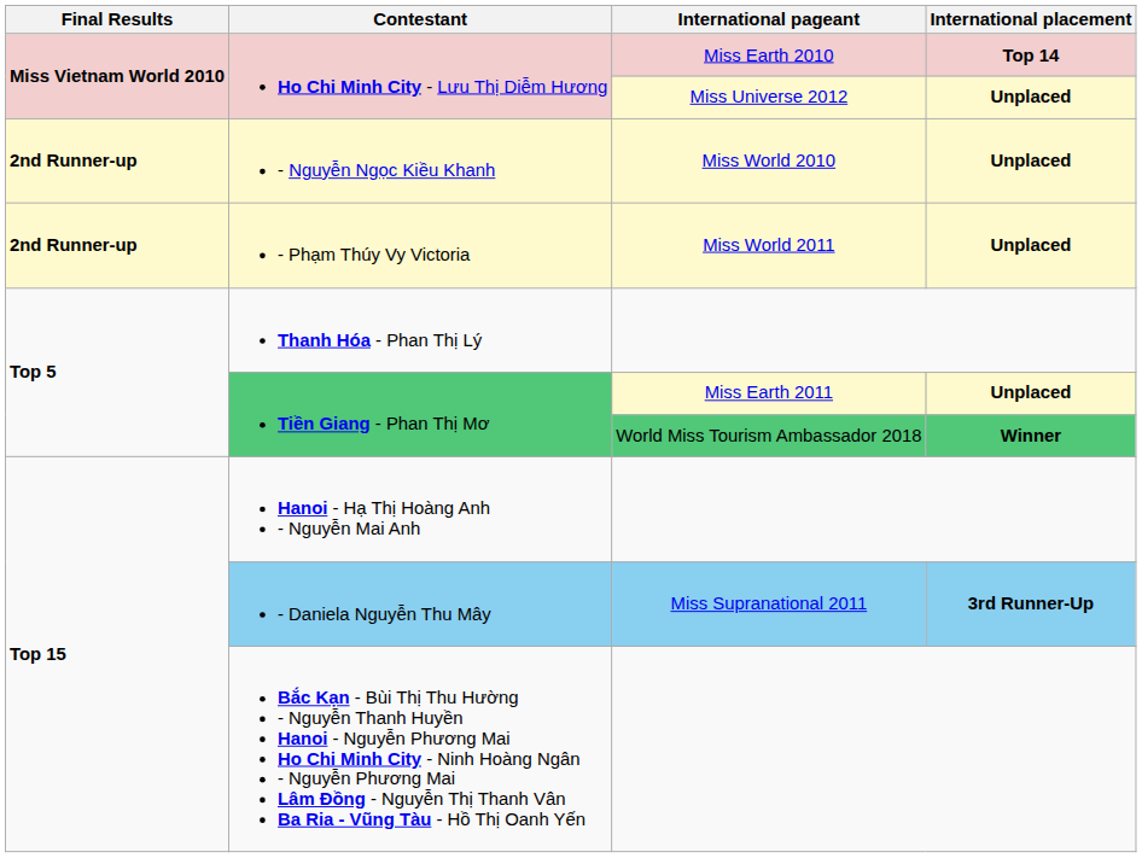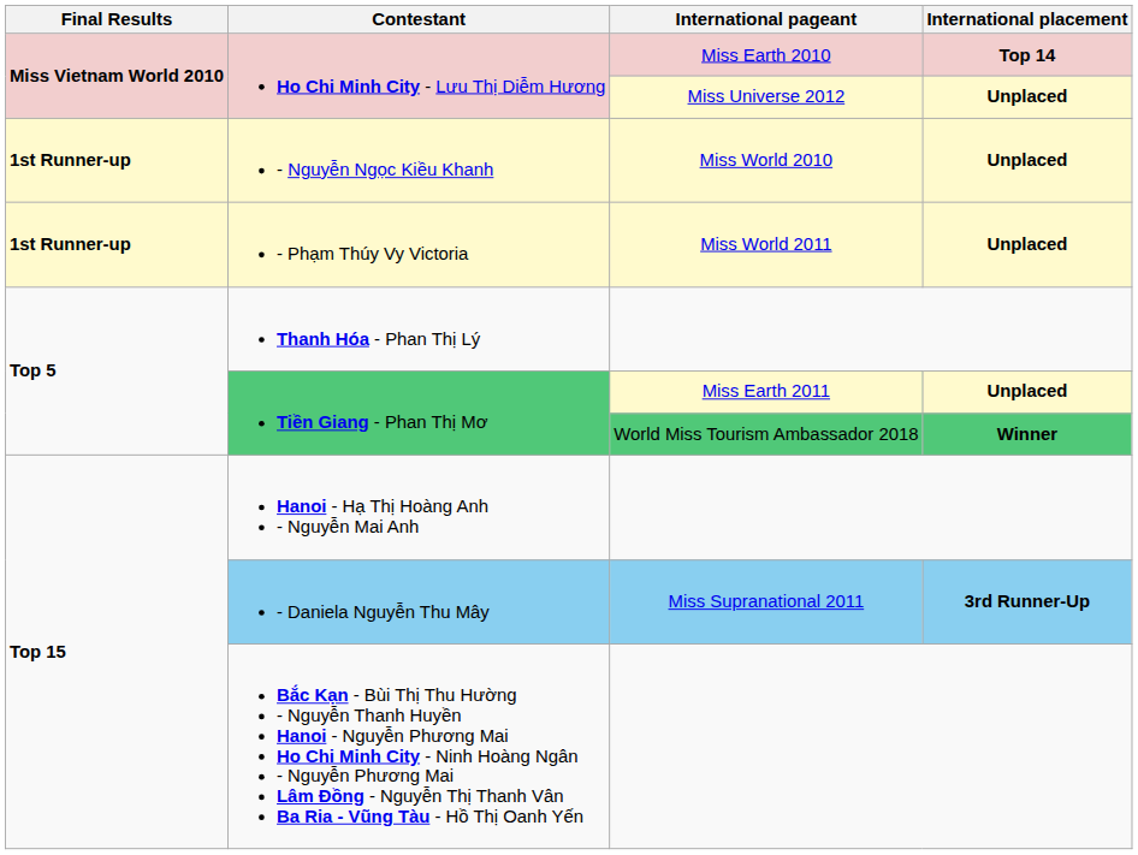 <table class="wikitable">
 <tr>
 <th>Final Results</th>
 <th>Contestant</th>
 <th>International pageant</th>
 <th>International placement</th>
 </tr>
 <tr style="background:#F2CECE;">
 <td rowspan="2"><strong>Miss Vietnam World 2010</strong></td>
 <td rowspan="2"><br><ul><li><strong> <a href='#'>Ho Chi Minh City</a></strong> - <a href='#'>Lưu Thị Diễm Hương</a></li></ul></td>
 <td style="text-align:center;"><a href='#'>Miss Earth 2010</a></td>
 <td style="text-align:center;"><strong>Top 14</strong></td>
 </tr>
 <tr>
 <td style="background:#FFFACD; text-align: center;"><a href='#'>Miss Universe 2012</a></td>
 <td style="background:#FFFACD; text-align: center;"><strong>Unplaced</strong></td>
 </tr>
 <tr style="background:#FFFACD;">
-<td><strong>2nd Runner-up</strong></td>
+<td><strong>1st Runner-up</strong></td>
 <td><br><ul><li><strong></strong> - <a href='#'>Nguyễn Ngọc Kiều Khanh</a></li></ul></td>
 <td style="text-align:center;"><a href='#'>Miss World 2010</a></td>
 <td style="text-align:center;"><strong>Unplaced</strong></td>
 </tr>
 <tr style="background:#FFFACD;">
-<td><strong>2nd Runner-up</strong></td>
+<td><strong>1st Runner-up</strong></td>
 <td><br><ul><li><strong></strong> - Phạm Thúy Vy Victoria</li></ul></td>
 <td style="text-align:center;"><a href='#'>Miss World 2011</a></td>
 <td style="text-align:center;"><strong>Unplaced</strong></td>
 </tr>
 <tr>
 <td rowspan="3"><strong>Top 5</strong></td>
 <td><br><ul><li><strong> <a href='#'>Thanh Hóa</a></strong> - Phan Thị Lý</li></ul></td>
 </tr>
 <tr style="background:#50C878;">
 <td rowspan="2"><br><ul><li><strong> <a href='#'>Tiền Giang</a></strong> - Phan Thị Mơ</li></ul></td>
 <td style="background:#FFFACD; text-align:center;"><a href='#'>Miss Earth 2011</a></td>
 <td style="background:#FFFACD; text-align:center;"><strong>Unplaced</strong></td>
 </tr>
 <tr style="background:#50C878;">
 <td style="text-align:center;">World Miss Tourism Ambassador 2018</td>
 <td style="text-align:center;"><strong>Winner</strong></td>
 </tr>
 <tr>
 <td rowspan="3"><strong>Top 15</strong></td>
 <td><br><ul><li><strong> <a href='#'>Hanoi</a></strong> - Hạ Thị Hoàng Anh</li><li><strong></strong> - Nguyễn Mai Anh</li></ul></td>
 </tr>
 <tr style="background:#89CFF0;">
 <td><br><ul><li><strong></strong> - Daniela Nguyễn Thu Mây</li></ul></td>
 <td style="text-align:center;"><a href='#'>Miss Supranational 2011</a></td>
 <td style="text-align:center;"><strong>3rd Runner-Up</strong></td>
 </tr>
 <tr>
 <td><br><ul><li><strong> <a href='#'>Bắc Kạn</a></strong> - Bùi Thị Thu Hường</li><li><strong></strong> - Nguyễn Thanh Huyền</li><li><strong> <a href='#'>Hanoi</a></strong> - Nguyễn Phương Mai</li><li><strong> <a href='#'>Ho Chi Minh City</a></strong> - Ninh Hoàng Ngân</li><li><strong></strong> - Nguyễn Phương Mai</li><li><strong> <a href='#'>Lâm Đồng</a></strong> - Nguyễn Thị Thanh Vân</li><li><strong> <a href='#'>Ba Ria - Vũng Tàu</a></strong> - Hồ Thị Oanh Yến</li></ul></td>
 </tr>
 </table>
